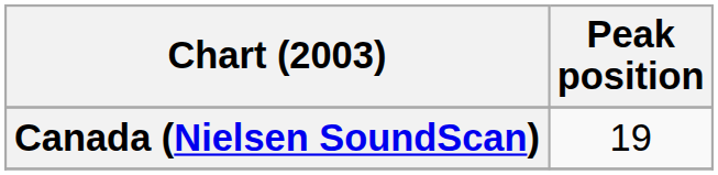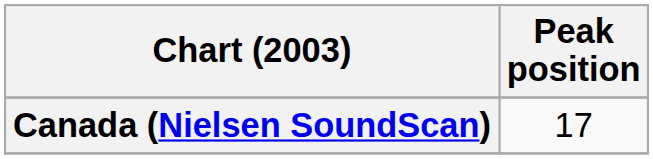 <table class="wikitable sortable plainrowheaders">
 <tr>
 <th scope="col">Chart (2003)</th>
 <th scope="col">Peak<br>position</th>
 </tr>
 <tr>
 </tr>
 <tr>
 <th scope="row">Canada (<a href='#'>Nielsen SoundScan</a>)</th>
-<td align="center">19</td>
+<td align="center">17</td>
 </tr>
 <tr>
 </tr>
 <tr>
 </tr>
 <tr>
 </tr>
 <tr>
 </tr>
 <tr>
 </tr>
 <tr>
 </tr>
 <tr>
 </tr>
 <tr>
 </tr>
 <tr>
 </tr>
 </table>
